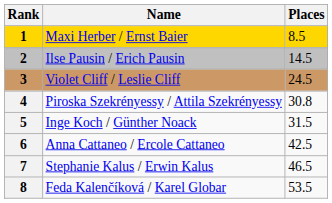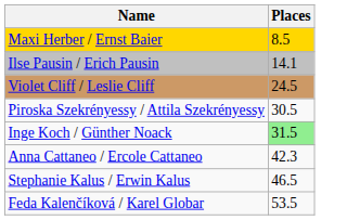 <table class="wikitable">
 <tr>
-<th>Rank</th>
 <th>Name</th>
 <th>Places</th>
 </tr>
 <tr bgcolor=gold>
-<td align=center><strong>1</strong></td>
 <td> <a href='#'>Maxi Herber</a> / <a href='#'>Ernst Baier</a></td>
 <td>8.5</td>
 </tr>
 <tr bgcolor=silver>
-<td align=center><strong>2</strong></td>
 <td> <a href='#'>Ilse Pausin</a> / <a href='#'>Erich Pausin</a></td>
-<td>14.5</td>
+<td>14.1</td>
 </tr>
 <tr bgcolor=cc9966>
-<td align=center><strong>3</strong></td>
 <td> <a href='#'>Violet Cliff</a> / <a href='#'>Leslie Cliff</a></td>
 <td>24.5</td>
 </tr>
 <tr>
-<th>4</th>
 <td> <a href='#'>Piroska Szekrényessy</a> / <a href='#'>Attila Szekrényessy</a></td>
-<td>30.8</td>
+<td>30.5</td>
 </tr>
 <tr>
-<th>5</th>
 <td> <a href='#'>Inge Koch</a> / <a href='#'>Günther Noack</a></td>
-<td>31.5</td>
+<td style="background: lightgreen;">31.5</td>
 </tr>
 <tr>
-<th>6</th>
 <td> <a href='#'>Anna Cattaneo</a> / <a href='#'>Ercole Cattaneo</a></td>
-<td>42.5</td>
+<td>42.3</td>
 </tr>
 <tr>
-<th>7</th>
 <td> <a href='#'>Stephanie Kalus</a> / <a href='#'>Erwin Kalus</a></td>
 <td>46.5</td>
 </tr>
 <tr>
-<th>8</th>
 <td> <a href='#'>Feda Kalenčíková</a> / <a href='#'>Karel Globar</a></td>
 <td>53.5</td>
 </tr>
 </table>
